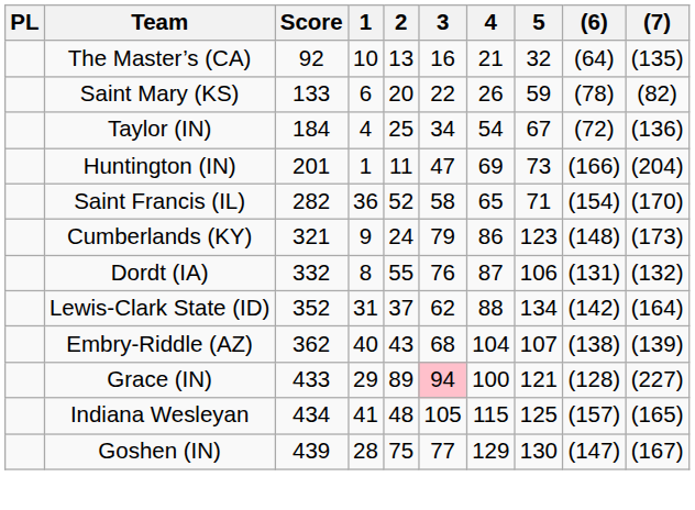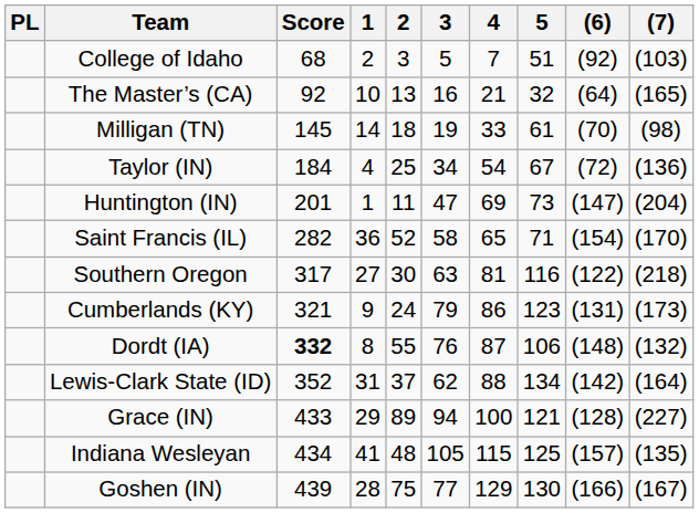 <table class="wikitable sortable" style="text-align:center">
 <tr>
 <th>PL</th>
 <th>Team</th>
 <th>Score</th>
 <th>1</th>
 <th>2</th>
 <th>3</th>
 <th>4</th>
 <th>5</th>
 <th>(6)</th>
 <th>(7)</th>
 </tr>
 <tr>
 <td></td>
+<td>College of Idaho</td>
+<td>68</td>
+<td>2</td>
+<td>3</td>
+<td>5</td>
+<td>7</td>
+<td>51</td>
+<td>(92)</td>
+<td>(103)</td>
+</tr>
+<tr>
+<td></td>
 <td>The Master’s (CA)</td>
 <td>92</td>
 <td>10</td>
 <td>13</td>
 <td>16</td>
 <td>21</td>
 <td>32</td>
 <td>(64)</td>
-<td>(135)</td>
+<td>(165)</td>
 </tr>
 <tr>
 <td></td>
-<td>Saint Mary (KS)</td>
-<td>133</td>
-<td>6</td>
-<td>20</td>
-<td>22</td>
-<td>26</td>
-<td>59</td>
-<td>(78)</td>
-<td>(82)</td>
+<td>Milligan (TN)</td>
+<td>145</td>
+<td>14</td>
+<td>18</td>
+<td>19</td>
+<td>33</td>
+<td>61</td>
+<td>(70)</td>
+<td>(98)</td>
 </tr>
 <tr>
 <td></td>
 <td>Taylor (IN)</td>
 <td>184</td>
 <td>4</td>
 <td>25</td>
 <td>34</td>
 <td>54</td>
 <td>67</td>
 <td>(72)</td>
 <td>(136)</td>
 </tr>
 <tr>
 <td></td>
 <td>Huntington (IN)</td>
 <td>201</td>
 <td>1</td>
 <td>11</td>
 <td>47</td>
 <td>69</td>
 <td>73</td>
-<td>(166)</td>
+<td>(147)</td>
 <td>(204)</td>
 </tr>
 <tr>
 <td></td>
 <td>Saint Francis (IL)</td>
 <td>282</td>
 <td>36</td>
 <td>52</td>
 <td>58</td>
 <td>65</td>
 <td>71</td>
 <td>(154)</td>
 <td>(170)</td>
 </tr>
 <tr>
 <td></td>
+<td>Southern Oregon</td>
+<td>317</td>
+<td>27</td>
+<td>30</td>
+<td>63</td>
+<td>81</td>
+<td>116</td>
+<td>(122)</td>
+<td>(218)</td>
+</tr>
+<tr>
+<td></td>
 <td>Cumberlands (KY)</td>
 <td>321</td>
 <td>9</td>
 <td>24</td>
 <td>79</td>
 <td>86</td>
 <td>123</td>
-<td>(148)</td>
+<td>(131)</td>
 <td>(173)</td>
 </tr>
 <tr>
 <td></td>
 <td>Dordt (IA)</td>
-<td>332</td>
+<td><strong>332</strong></td>
 <td>8</td>
 <td>55</td>
 <td>76</td>
 <td>87</td>
 <td>106</td>
-<td>(131)</td>
+<td>(148)</td>
 <td>(132)</td>
 </tr>
 <tr>
 <td></td>
 <td>Lewis-Clark State (ID)</td>
 <td>352</td>
 <td>31</td>
 <td>37</td>
 <td>62</td>
 <td>88</td>
 <td>134</td>
 <td>(142)</td>
 <td>(164)</td>
 </tr>
 <tr>
 <td></td>
-<td>Embry-Riddle (AZ)</td>
-<td>362</td>
-<td>40</td>
-<td>43</td>
-<td>68</td>
-<td>104</td>
-<td>107</td>
-<td>(138)</td>
-<td>(139)</td>
-</tr>
-<tr>
-<td></td>
 <td>Grace (IN)</td>
 <td>433</td>
 <td>29</td>
 <td>89</td>
-<td style="background: pink;">94</td>
+<td>94</td>
 <td>100</td>
 <td>121</td>
 <td>(128)</td>
 <td>(227)</td>
 </tr>
 <tr>
 <td></td>
 <td>Indiana Wesleyan</td>
 <td>434</td>
 <td>41</td>
 <td>48</td>
 <td>105</td>
 <td>115</td>
 <td>125</td>
 <td>(157)</td>
-<td>(165)</td>
+<td>(135)</td>
 </tr>
 <tr>
 <td></td>
 <td>Goshen (IN)</td>
 <td>439</td>
 <td>28</td>
 <td>75</td>
 <td>77</td>
 <td>129</td>
 <td>130</td>
-<td>(147)</td>
+<td>(166)</td>
 <td>(167)</td>
 </tr>
 </table>
